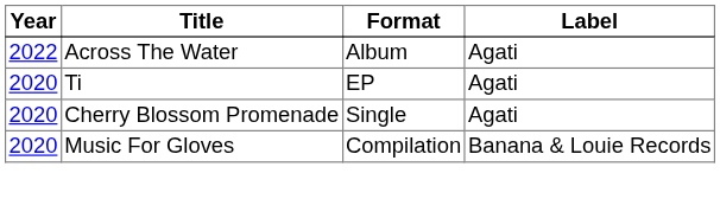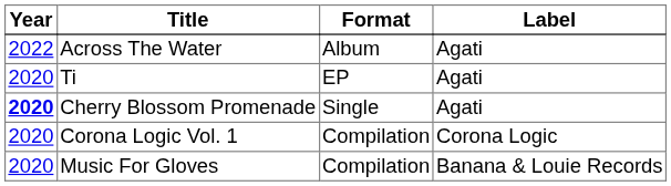 <table border=1 cellpadding=2 style="border-collapse:collapse;">
 <tr style="border-bottom:1px solid black;">
 <th>Year</th>
 <th>Title</th>
 <th>Format</th>
 <th>Label</th>
 </tr>
 <tr>
 <td><a href='#'>2022</a></td>
 <td>Across The Water</td>
 <td>Album</td>
 <td>Agati</td>
 </tr>
 <tr>
 <td><a href='#'>2020</a></td>
 <td>Ti</td>
 <td>EP</td>
 <td>Agati</td>
 </tr>
 <tr>
-<td><a href='#'>2020</a></td>
+<td><strong><a href='#'>2020</a></strong></td>
 <td>Cherry Blossom Promenade</td>
 <td>Single</td>
 <td>Agati</td>
+</tr>
+<tr>
+<td><a href='#'>2020</a></td>
+<td>Corona Logic Vol. 1</td>
+<td>Compilation</td>
+<td>Corona Logic</td>
 </tr>
 <tr>
 <td><a href='#'>2020</a></td>
 <td>Music For Gloves</td>
 <td>Compilation</td>
 <td>Banana & Louie Records</td>
 </tr>
 </table>
